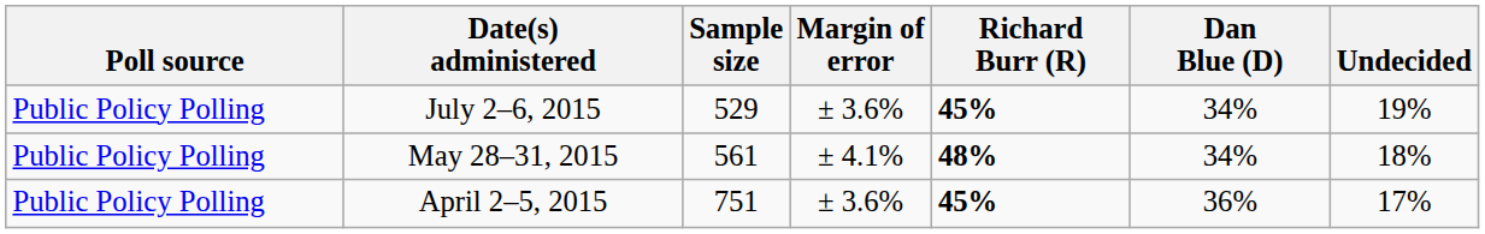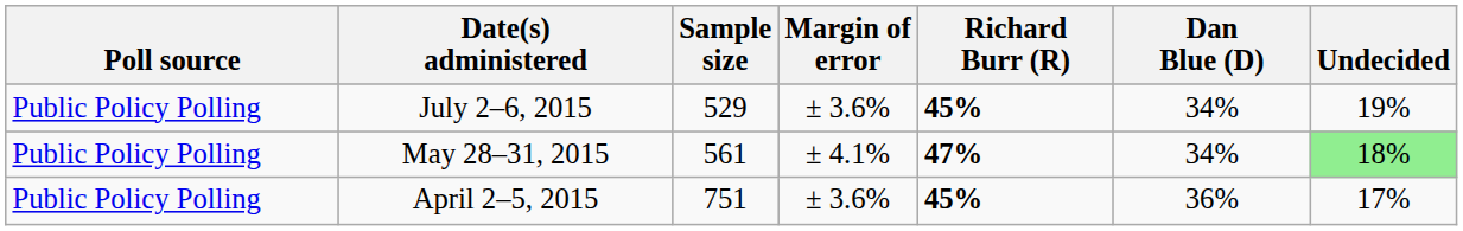 <table class="wikitable">
 <tr valign= bottom>
 <th style="width:175px;">Poll source</th>
 <th style="width:175px;">Date(s)<br>administered</th>
 <th class=small>Sample<br>size</th>
 <th class=small>Margin of<br>error</th>
 <th style="width:100px;">Richard<br>Burr (R)</th>
 <th style="width:100px;">Dan<br>Blue (D)</th>
 <th>Undecided</th>
 </tr>
 <tr>
 <td><a href='#'>Public Policy Polling</a></td>
 <td align=center>July 2–6, 2015</td>
 <td align=center>529</td>
 <td align=center>± 3.6%</td>
 <td><strong>45%</strong></td>
 <td align=center>34%</td>
 <td align=center>19%</td>
 </tr>
 <tr>
 <td><a href='#'>Public Policy Polling</a></td>
 <td align=center>May 28–31, 2015</td>
 <td align=center>561</td>
 <td align=center>± 4.1%</td>
-<td><strong>48%</strong></td>
+<td><strong>47%</strong></td>
 <td align=center>34%</td>
-<td align=center>18%</td>
+<td align=center style="background: lightgreen;">18%</td>
 </tr>
 <tr>
 <td><a href='#'>Public Policy Polling</a></td>
 <td align=center>April 2–5, 2015</td>
 <td align=center>751</td>
 <td align=center>± 3.6%</td>
 <td><strong>45%</strong></td>
 <td align=center>36%</td>
 <td align=center>17%</td>
 </tr>
 </table>
